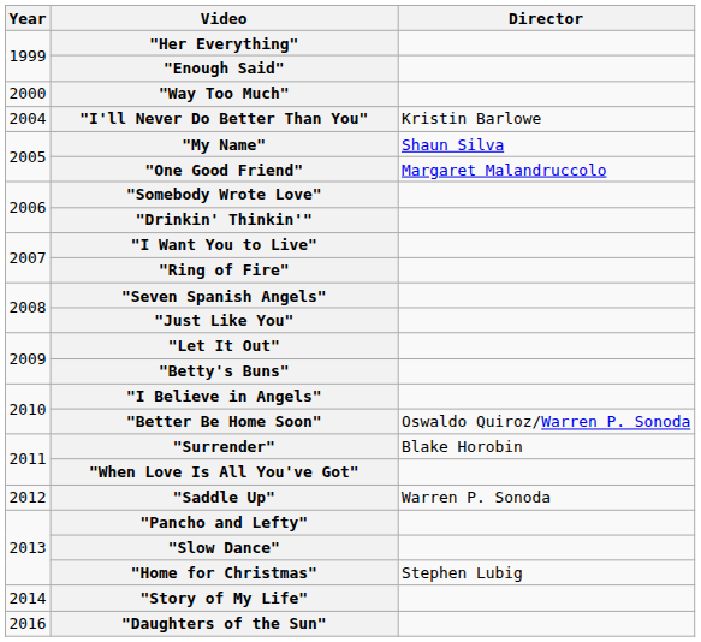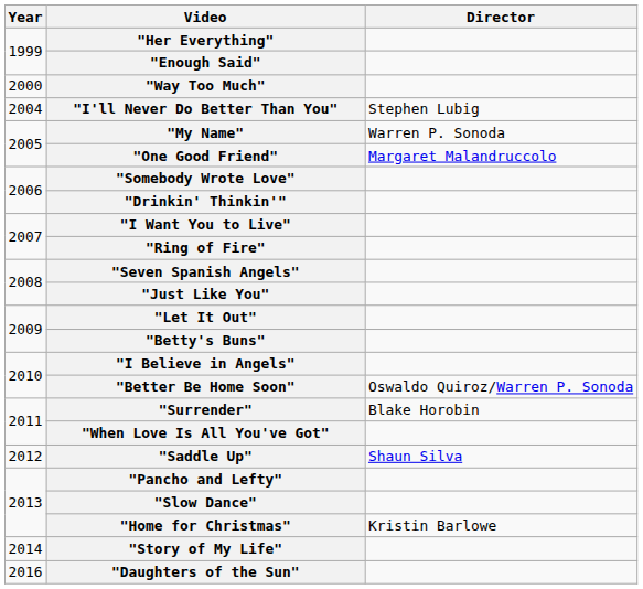 <table class="wikitable plainrowheaders">
 <tr>
 <th>Year</th>
 <th style="width:22em;">Video</th>
 <th>Director</th>
 </tr>
 <tr>
 <td rowspan="2">1999</td>
 <th scope="row">"Her Everything"</th>
 <td></td>
 </tr>
 <tr>
 <th scope="row">"Enough Said"</th>
 <td></td>
 </tr>
 <tr>
 <td>2000</td>
 <th scope="row">"Way Too Much"</th>
 <td></td>
 </tr>
 <tr>
 <td>2004</td>
 <th scope="row">"I'll Never Do Better Than You"</th>
-<td>Kristin Barlowe</td>
+<td>Stephen Lubig</td>
 </tr>
 <tr>
 <td rowspan="2">2005</td>
 <th scope="row">"My Name"</th>
-<td><a href='#'>Shaun Silva</a></td>
+<td>Warren P. Sonoda</td>
 </tr>
 <tr>
 <th scope="row">"One Good Friend"</th>
 <td><a href='#'>Margaret Malandruccolo</a></td>
 </tr>
 <tr>
 <td rowspan="2">2006</td>
 <th scope="row">"Somebody Wrote Love"</th>
 <td></td>
 </tr>
 <tr>
 <th scope="row">"Drinkin' Thinkin'"</th>
 <td></td>
 </tr>
 <tr>
 <td rowspan="2">2007</td>
 <th scope="row">"I Want You to Live"</th>
 <td></td>
 </tr>
 <tr>
 <th scope="row">"Ring of Fire"</th>
 <td></td>
 </tr>
 <tr>
 <td rowspan="2">2008</td>
 <th scope="row">"Seven Spanish Angels"</th>
 <td></td>
 </tr>
 <tr>
 <th scope="row">"Just Like You"</th>
 <td></td>
 </tr>
 <tr>
 <td rowspan="2">2009</td>
 <th scope="row">"Let It Out"</th>
 <td></td>
 </tr>
 <tr>
 <th scope="row">"Betty's Buns"</th>
 <td></td>
 </tr>
 <tr>
 <td rowspan="2">2010</td>
 <th scope="row">"I Believe in Angels"</th>
 <td></td>
 </tr>
 <tr>
 <th scope="row">"Better Be Home Soon"</th>
 <td>Oswaldo Quiroz/<a href='#'>Warren P. Sonoda</a></td>
 </tr>
 <tr>
 <td rowspan="2">2011</td>
 <th scope="row">"Surrender"</th>
 <td>Blake Horobin</td>
 </tr>
 <tr>
 <th scope="row">"When Love Is All You've Got" </th>
 <td></td>
 </tr>
 <tr>
 <td>2012</td>
 <th scope="row">"Saddle Up"</th>
-<td>Warren P. Sonoda</td>
+<td><a href='#'>Shaun Silva</a></td>
 </tr>
 <tr>
 <td rowspan="3">2013</td>
 <th scope="row">"Pancho and Lefty"</th>
 <td></td>
 </tr>
 <tr>
 <th scope="row">"Slow Dance" </th>
 <td></td>
 </tr>
 <tr>
 <th scope="row">"Home for Christmas"<br></th>
-<td>Stephen Lubig</td>
+<td>Kristin Barlowe</td>
 </tr>
 <tr>
 <td>2014</td>
 <th scope="row">"Story of My Life" </th>
 <td></td>
 </tr>
 <tr>
 <td>2016</td>
 <th scope="row">"Daughters of the Sun"</th>
 <td></td>
 </tr>
 </table>
